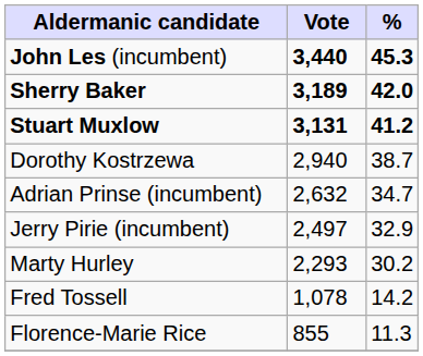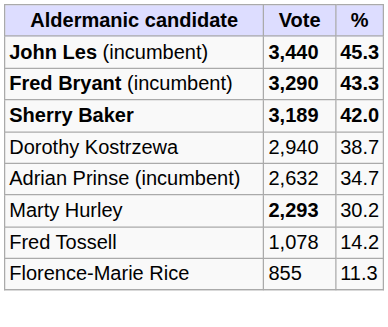 <table class="wikitable">
 <tr>
 <th style="background:#ddf;" width="200px">Aldermanic candidate</th>
 <th style="background:#ddf;" width="50px">Vote</th>
 <th style="background:#ddf;" width="30px">%</th>
 </tr>
 <tr>
 <td><strong>John Les</strong> (incumbent)</td>
 <td><strong>3,440</strong></td>
 <td><strong>45.3</strong></td>
 </tr>
 <tr>
+<td><strong>Fred Bryant</strong> (incumbent)</td>
+<td><strong>3,290</strong></td>
+<td><strong>43.3</strong></td>
+</tr>
+<tr>
 <td><strong>Sherry Baker</strong></td>
 <td><strong>3,189</strong></td>
 <td><strong>42.0</strong></td>
-</tr>
-<tr>
-<td><strong>Stuart Muxlow</strong></td>
-<td><strong>3,131</strong></td>
-<td><strong>41.2</strong></td>
 </tr>
 <tr>
 <td>Dorothy Kostrzewa</td>
 <td>2,940</td>
 <td>38.7</td>
 </tr>
 <tr>
 <td>Adrian Prinse (incumbent)</td>
 <td>2,632</td>
 <td>34.7</td>
 </tr>
 <tr>
-<td>Jerry Pirie (incumbent)</td>
-<td>2,497</td>
-<td>32.9</td>
-</tr>
-<tr>
 <td>Marty Hurley</td>
-<td>2,293</td>
+<td><strong>2,293</strong></td>
 <td>30.2</td>
 </tr>
 <tr>
 <td>Fred Tossell</td>
 <td>1,078</td>
 <td>14.2</td>
 </tr>
 <tr>
 <td>Florence-Marie Rice</td>
 <td>855</td>
 <td>11.3</td>
 </tr>
 <tr>
 </tr>
 </table>
